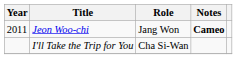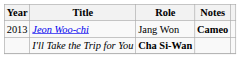 <table class="wikitable sortable plainrowheaders">
 <tr>
 <th scope="col">Year</th>
 <th scope="col">Title</th>
 <th scope="col">Role</th>
 <th scope="col">Notes</th>
 <th scope="col" class="unsortable"></th>
 </tr>
 <tr>
-<td scope="row">2011</td>
+<td scope="row">2013</td>
 <td><a href='#'><em>Jeon Woo-chi</em></a></td>
 <td>Jang Won</td>
 <td><strong>Cameo</strong></td>
 <td></td>
 </tr>
 <tr>
 <td></td>
 <td><em>I'll Take the Trip for You</em></td>
-<td>Cha Si-Wan</td>
+<td><strong>Cha Si-Wan</strong></td>
 <td></td>
 <td></td>
 </tr>
 <tr>
 </tr>
 </table>
